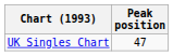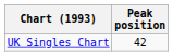 <table class="wikitable">
 <tr>
 <th>Chart (1993)</th>
 <th>Peak<br>position</th>
 </tr>
 <tr>
 <td><a href='#'>UK Singles Chart</a></td>
-<td style="text-align:center;">47</td>
+<td style="text-align:center;">42</td>
 </tr>
 </table>
